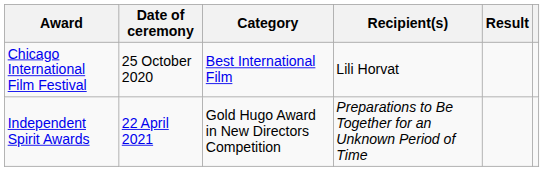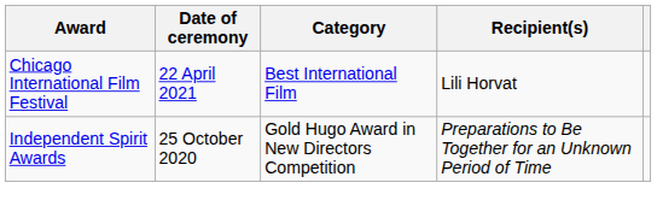 <table class="wikitable sortable">
 <tr style="background:#ccc; text-align:center;">
 <th>Award</th>
 <th>Date of ceremony</th>
 <th>Category</th>
 <th>Recipient(s)</th>
-<th>Result</th>
 <th class=unsortable></th>
 </tr>
 <tr>
 <td><a href='#'>Chicago International Film Festival</a></td>
-<td>25 October 2020</td>
+<td><a href='#'>22 April 2021</a></td>
 <td><a href='#'>Best International Film</a></td>
 <td>Lili Horvat</td>
-<td></td>
 <td style="text-align:center;"></td>
 </tr>
 <tr>
 <td><a href='#'>Independent Spirit Awards</a></td>
-<td><a href='#'>22 April 2021</a></td>
+<td>25 October 2020</td>
 <td>Gold Hugo Award in New Directors Competition</td>
 <td><em>Preparations to Be Together for an Unknown Period of Time</em></td>
-<td></td>
 <td style="text-align:center;"></td>
 </tr>
 </table>
